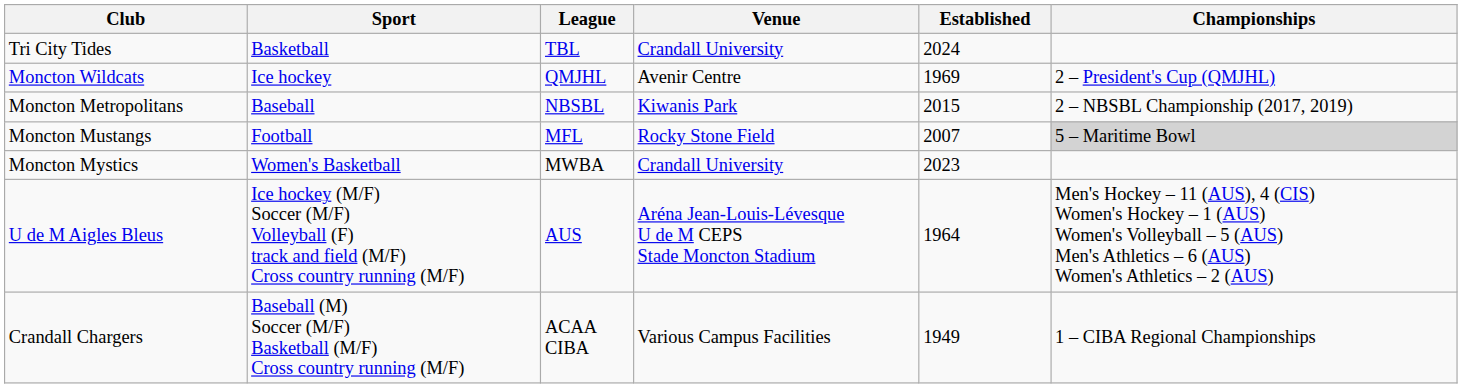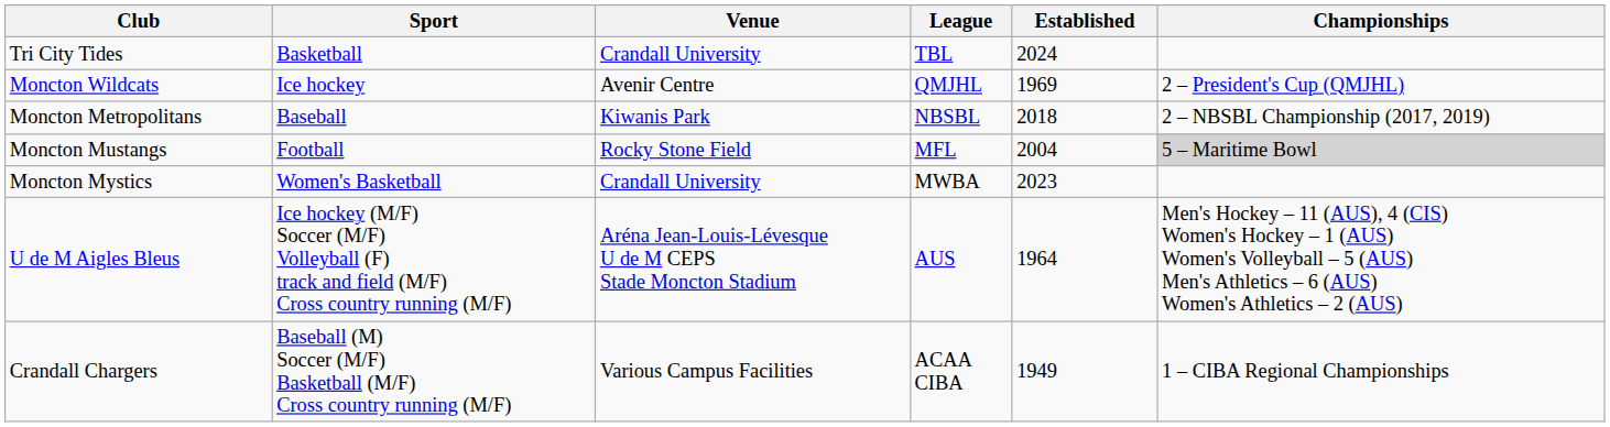 <table class="wikitable" style="width:100%;">
 <tr>
 <th>Club</th>
 <th>Sport</th>
+<th>Venue</th>
 <th>League</th>
-<th>Venue</th>
 <th>Established</th>
 <th>Championships</th>
 </tr>
 <tr>
 <td>Tri City Tides</td>
 <td><a href='#'>Basketball</a></td>
+<td><a href='#'>Crandall University</a></td>
 <td><a href='#'>TBL</a></td>
-<td><a href='#'>Crandall University</a></td>
 <td>2024</td>
 <td></td>
 </tr>
 <tr>
 <td><a href='#'>Moncton Wildcats</a></td>
 <td><a href='#'>Ice hockey</a></td>
+<td>Avenir Centre</td>
 <td><a href='#'>QMJHL</a></td>
-<td>Avenir Centre</td>
 <td>1969</td>
 <td>2 – <a href='#'>President's Cup (QMJHL)</a></td>
 </tr>
 <tr>
 <td>Moncton Metropolitans</td>
 <td><a href='#'>Baseball</a></td>
+<td><a href='#'>Kiwanis Park</a></td>
 <td><a href='#'>NBSBL</a></td>
-<td><a href='#'>Kiwanis Park</a></td>
-<td>2015</td>
+<td>2018</td>
 <td>2 – NBSBL Championship (2017, 2019)</td>
 </tr>
 <tr>
 <td>Moncton Mustangs</td>
 <td><a href='#'>Football</a></td>
+<td><a href='#'>Rocky Stone Field</a></td>
 <td><a href='#'>MFL</a></td>
-<td><a href='#'>Rocky Stone Field</a></td>
-<td>2007</td>
+<td>2004</td>
 <td style="background: lightgrey;">5 – Maritime Bowl</td>
 </tr>
 <tr>
 <td>Moncton Mystics</td>
 <td><a href='#'>Women's Basketball</a></td>
+<td><a href='#'>Crandall University</a></td>
 <td>MWBA</td>
-<td><a href='#'>Crandall University</a></td>
 <td>2023</td>
 <td></td>
 </tr>
 <tr>
 <td><a href='#'>U de M Aigles Bleus</a></td>
 <td><a href='#'>Ice hockey</a> (M/F) <br> Soccer (M/F) <br> <a href='#'>Volleyball</a> (F)<br> <a href='#'>track and field</a> (M/F)<br> <a href='#'>Cross country running</a> (M/F)</td>
+<td><a href='#'>Aréna Jean-Louis-Lévesque</a> <br> <a href='#'>U de M</a> CEPS <br> <a href='#'>Stade Moncton Stadium</a></td>
 <td><a href='#'>AUS</a></td>
-<td><a href='#'>Aréna Jean-Louis-Lévesque</a> <br> <a href='#'>U de M</a> CEPS <br> <a href='#'>Stade Moncton Stadium</a></td>
 <td>1964</td>
 <td>Men's Hockey – 11 (<a href='#'>AUS</a>), 4 (<a href='#'>CIS</a>) <br> Women's Hockey – 1 (<a href='#'>AUS</a>) <br> Women's Volleyball – 5 (<a href='#'>AUS</a>) <br> Men's Athletics – 6 (<a href='#'>AUS</a>)<br> Women's Athletics – 2 (<a href='#'>AUS</a>)</td>
 </tr>
 <tr>
 <td>Crandall Chargers</td>
 <td><a href='#'>Baseball</a> (M) <br> Soccer (M/F) <br> <a href='#'>Basketball</a> (M/F)<br> <a href='#'>Cross country running</a> (M/F)</td>
+<td>Various Campus Facilities</td>
 <td>ACAA <br> CIBA</td>
-<td>Various Campus Facilities</td>
 <td>1949</td>
 <td>1 – CIBA Regional Championships</td>
 </tr>
 </table>
